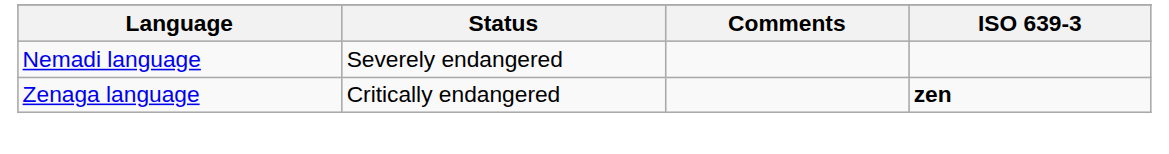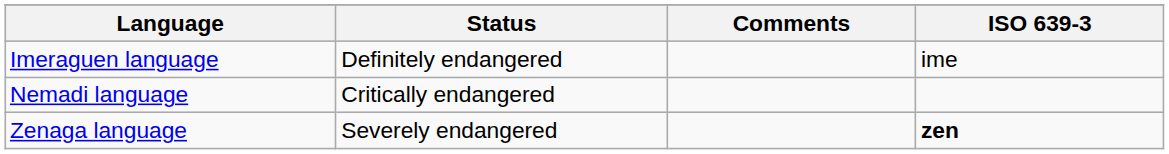 <table class="wikitable" style="margin:auto; font-size:90%;">
 <tr>
 </tr>
 <tr>
 <th style="width:20%;">Language</th>
 <th style="width:20%;">Status</th>
 <th style="width:15%;">Comments</th>
 <th style="width:15%;">ISO 639-3</th>
 </tr>
 <tr>
+<td><a href='#'>Imeraguen language</a></td>
+<td>Definitely endangered</td>
+<td> </td>
+<td>ime</td>
+</tr>
+<tr>
 <td><a href='#'>Nemadi language</a></td>
-<td>Severely endangered</td>
+<td>Critically endangered</td>
 <td> </td>
 <td> </td>
 </tr>
 <tr>
 <td><a href='#'>Zenaga language</a></td>
-<td>Critically endangered</td>
+<td>Severely endangered</td>
 <td> </td>
 <td><strong>zen</strong></td>
 </tr>
 </table>
